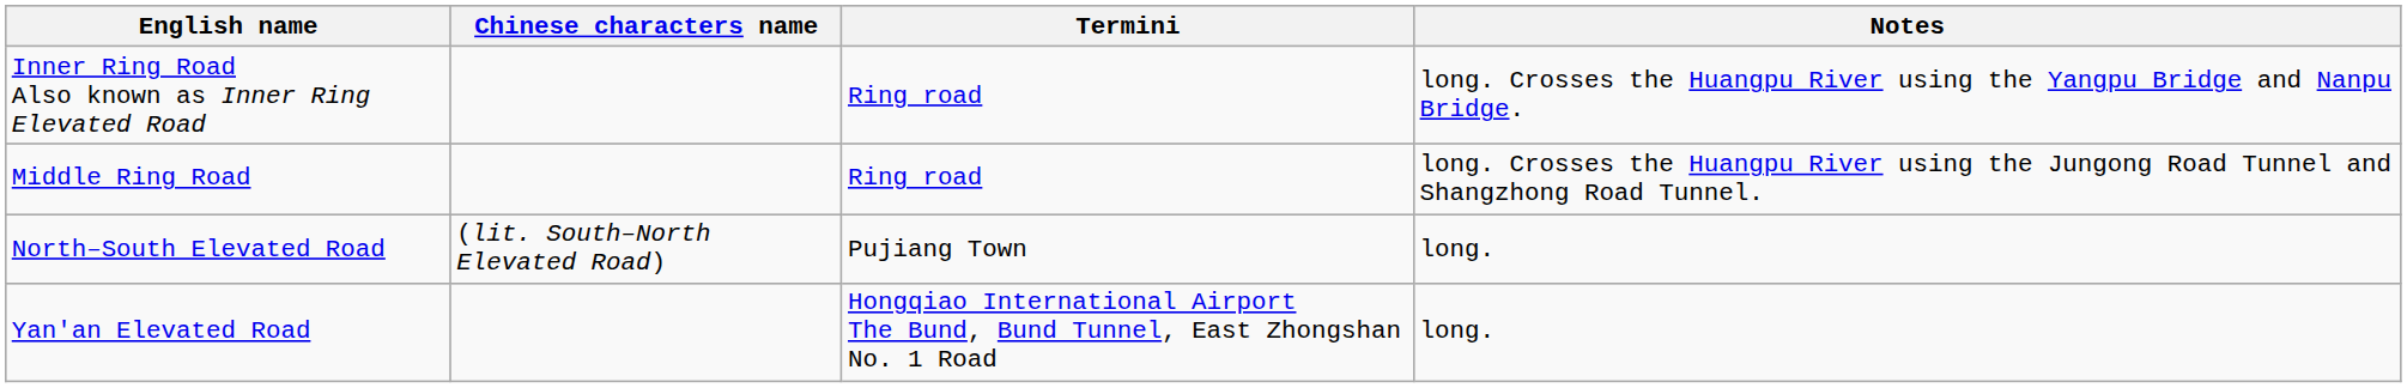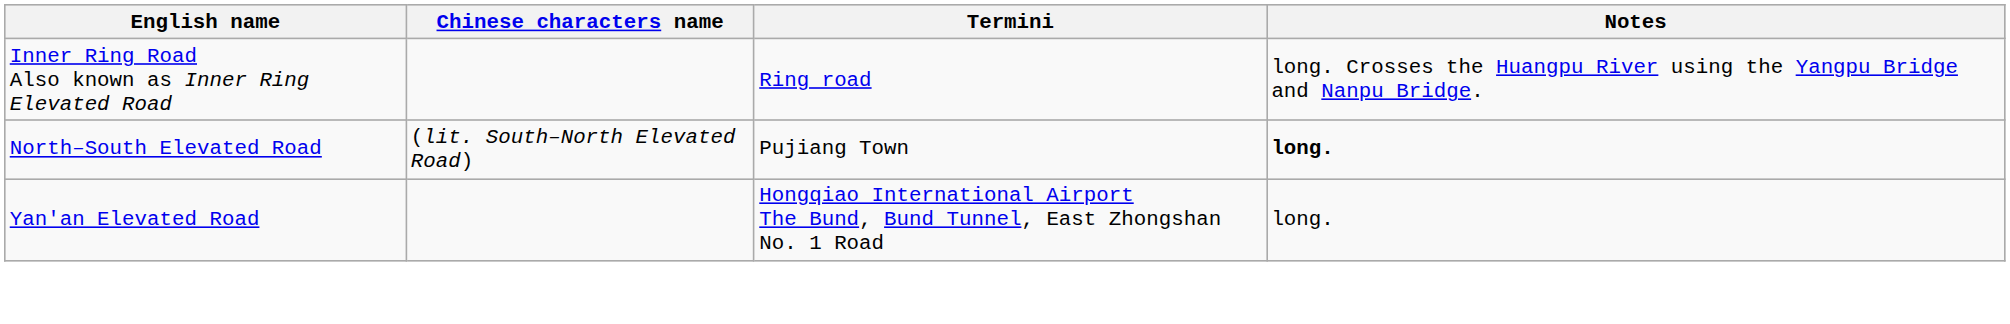 <table class="wikitable">
 <tr>
 <th>English name</th>
 <th scope="col"><a href='#'>Chinese characters</a> name</th>
 <th>Termini</th>
 <th scope="col">Notes</th>
 </tr>
 <tr>
 <td><a href='#'>Inner Ring Road</a><br>Also known as <em>Inner Ring Elevated Road</em></td>
 <td><br></td>
 <td><a href='#'>Ring road</a></td>
 <td> long. Crosses the <a href='#'>Huangpu River</a> using the <a href='#'>Yangpu Bridge</a> and <a href='#'>Nanpu Bridge</a>.</td>
 </tr>
 <tr>
-<td><a href='#'>Middle Ring Road</a></td>
-<td></td>
-<td><a href='#'>Ring road</a></td>
-<td> long. Crosses the <a href='#'>Huangpu River</a> using the Jungong Road Tunnel and Shangzhong Road Tunnel.</td>
-</tr>
-<tr>
 <td><a href='#'>North–South Elevated Road</a></td>
 <td> (<em>lit. South–North Elevated Road</em>)</td>
 <td>Pujiang Town<br></td>
-<td> long.</td>
+<td><strong> long.</strong></td>
 </tr>
 <tr>
 <td><a href='#'>Yan'an Elevated Road</a></td>
 <td></td>
 <td><a href='#'>Hongqiao International Airport</a><br><a href='#'>The Bund</a>, <a href='#'>Bund Tunnel</a>, East Zhongshan No. 1 Road</td>
 <td> long.</td>
 </tr>
 </table>
